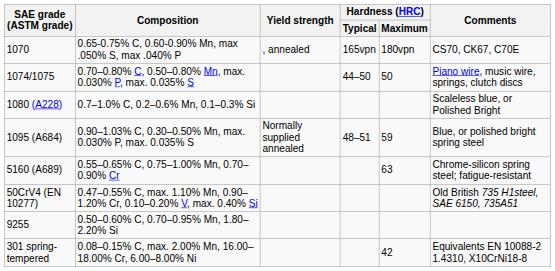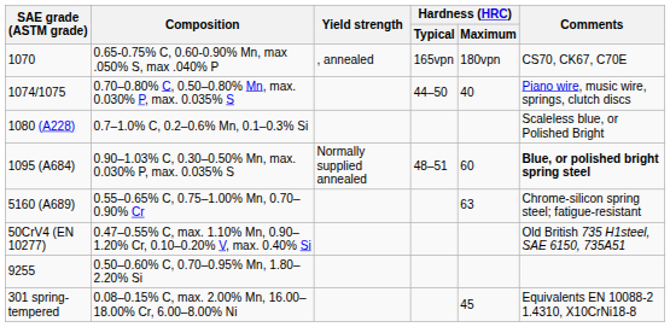 <table class="wikitable">
 <tr>
 <th rowspan=2>SAE grade <br>(ASTM grade)</th>
 <th rowspan=2>Composition</th>
 <th rowspan=2>Yield strength</th>
 <th colspan=2>Hardness (<a href='#'>HRC</a>)</th>
 <th rowspan=2>Comments</th>
 </tr>
 <tr>
 <th>Typical</th>
 <th>Maximum</th>
 </tr>
 <tr>
 <td>1070</td>
 <td>0.65-0.75% C, 0.60-0.90% Mn, max .050% S, max .040% P</td>
 <td>, annealed</td>
 <td>165vpn</td>
 <td>180vpn</td>
 <td>CS70, CK67, C70E</td>
 </tr>
 <tr>
 <td>1074/1075</td>
 <td>0.70–0.80% <a href='#'>C</a>, 0.50–0.80% <a href='#'>Mn</a>, max. 0.030% <a href='#'>P</a>, max. 0.035% <a href='#'>S</a></td>
 <td></td>
 <td>44–50</td>
-<td>50</td>
+<td>40</td>
 <td><a href='#'>Piano wire</a>, music wire, springs, clutch discs</td>
 </tr>
 <tr>
 <td>1080 <a href='#'>(A228)</a></td>
 <td>0.7–1.0% C, 0.2–0.6% Mn, 0.1–0.3% Si</td>
 <td></td>
 <td></td>
 <td></td>
 <td>Scaleless blue, or Polished Bright</td>
 </tr>
 <tr>
 <td>1095 (A684)</td>
 <td>0.90–1.03% C, 0.30–0.50% Mn, max. 0.030% P, max. 0.035% S</td>
 <td>Normally supplied annealed</td>
 <td>48–51</td>
-<td>59</td>
-<td>Blue, or polished bright spring steel</td>
+<td>60</td>
+<td><strong>Blue, or polished bright spring steel</strong></td>
 </tr>
 <tr>
 <td>5160 (A689)</td>
 <td>0.55–0.65% C, 0.75–1.00% Mn, 0.70–0.90% <a href='#'>Cr</a></td>
 <td></td>
 <td></td>
 <td>63</td>
 <td>Chrome-silicon spring steel; fatigue-resistant</td>
 </tr>
 <tr>
 <td>50CrV4 (EN 10277)</td>
 <td>0.47–0.55% C, max. 1.10% Mn, 0.90–1.20% Cr, 0.10–0.20% <a href='#'>V</a>, max. 0.40% <a href='#'>Si</a></td>
 <td></td>
 <td></td>
 <td></td>
 <td>Old British <em>735 H1steel, SAE 6150, 735A51</em></td>
 </tr>
 <tr>
 <td>9255</td>
 <td>0.50–0.60% C, 0.70–0.95% Mn, 1.80–2.20% Si</td>
 <td></td>
 <td></td>
 <td></td>
 <td></td>
 </tr>
 <tr>
 <td>301 spring-tempered <br></td>
 <td>0.08–0.15% C, max. 2.00% Mn, 16.00–18.00% Cr, 6.00–8.00% Ni</td>
 <td></td>
 <td></td>
-<td>42</td>
+<td>45</td>
 <td>Equivalents EN 10088-2 1.4310, X10CrNi18-8</td>
 </tr>
 </table>
